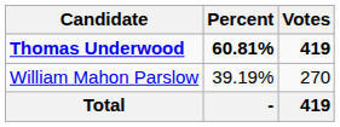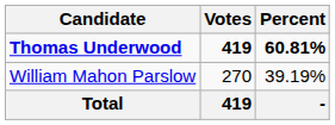 <table class="wikitable">
 <tr>
 <th>Candidate</th>
+<th>Votes</th>
 <th>Percent</th>
-<th>Votes</th>
 </tr>
 <tr>
 <td style="font-weight:bold;"><a href='#'>Thomas Underwood</a></td>
+<td style="text-align: right; font-weight:bold;">419</td>
 <td style="text-align: right; font-weight:bold;">60.81%</td>
-<td style="text-align: right; font-weight:bold;">419</td>
 </tr>
 <tr>
 <td><a href='#'>William Mahon Parslow</a></td>
+<td style="text-align: right; ">270</td>
 <td style="text-align: right;">39.19%</td>
-<td style="text-align: right; ">270</td>
 </tr>
 <tr>
 <th>Total</th>
+<th style="text-align: right; ">419</th>
 <th style="text-align: right; ">-</th>
-<th style="text-align: right; ">419</th>
 </tr>
 </table>
